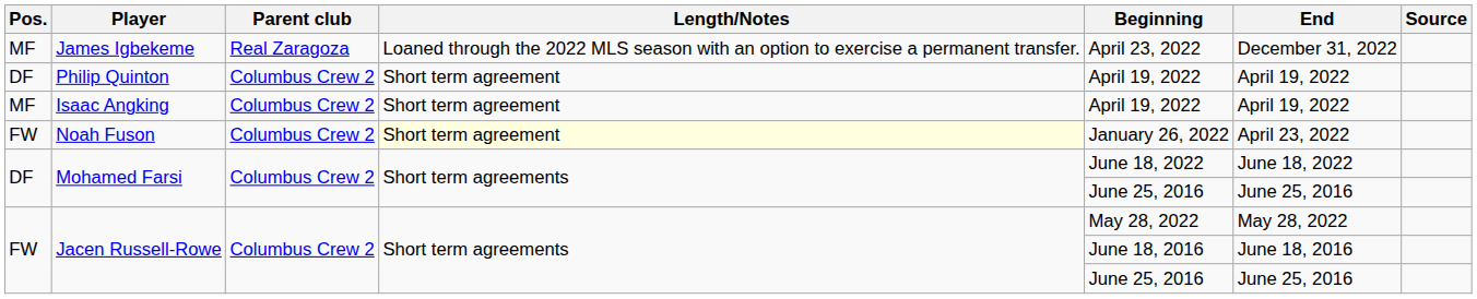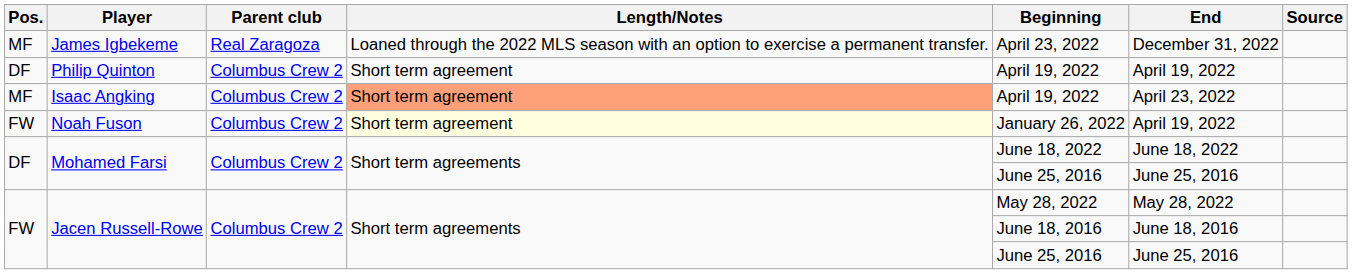 <table class="wikitable sortable" style="text-align: left">
 <tr>
 <th><strong>Pos.</strong></th>
 <th><strong>Player</strong></th>
 <th><strong>Parent club</strong></th>
 <th><strong>Length/Notes</strong></th>
 <th><strong>Beginning</strong></th>
 <th><strong>End</strong></th>
 <th><strong>Source</strong></th>
 </tr>
 <tr>
 <td>MF</td>
 <td> <a href='#'>James Igbekeme</a></td>
 <td> <a href='#'>Real Zaragoza</a></td>
 <td>Loaned through the 2022 MLS season with an option to exercise a permanent transfer.</td>
 <td>April 23, 2022</td>
 <td>December 31, 2022</td>
 <td align=center></td>
 </tr>
 <tr>
 <td>DF</td>
 <td> <a href='#'>Philip Quinton</a></td>
 <td> <a href='#'>Columbus Crew 2</a></td>
 <td>Short term agreement</td>
 <td>April 19, 2022</td>
 <td>April 19, 2022</td>
 <td align=center></td>
 </tr>
 <tr>
 <td>MF</td>
 <td> <a href='#'>Isaac Angking</a></td>
 <td> <a href='#'>Columbus Crew 2</a></td>
-<td>Short term agreement</td>
+<td style="background: lightsalmon;">Short term agreement</td>
 <td>April 19, 2022</td>
-<td>April 19, 2022</td>
+<td>April 23, 2022</td>
 <td align=center></td>
 </tr>
 <tr>
 <td>FW</td>
 <td> <a href='#'>Noah Fuson</a></td>
 <td> <a href='#'>Columbus Crew 2</a></td>
 <td style="background: lightyellow;">Short term agreement</td>
 <td>January 26, 2022</td>
-<td>April 23, 2022</td>
+<td>April 19, 2022</td>
 <td align=center></td>
 </tr>
 <tr>
 <td rowspan=2>DF</td>
 <td rowspan=2> <a href='#'>Mohamed Farsi</a></td>
 <td rowspan=2> <a href='#'>Columbus Crew 2</a></td>
 <td rowspan=2>Short term agreements</td>
 <td>June 18, 2022</td>
 <td>June 18, 2022</td>
 <td align=center></td>
 </tr>
 <tr>
 <td>June 25, 2016</td>
 <td>June 25, 2016</td>
 <td align=center></td>
 </tr>
 <tr>
 <td rowspan=3>FW</td>
 <td rowspan=3> <a href='#'>Jacen Russell-Rowe</a></td>
 <td rowspan=3> <a href='#'>Columbus Crew 2</a></td>
 <td rowspan=3>Short term agreements</td>
 <td>May 28, 2022</td>
 <td>May 28, 2022</td>
 <td align=center></td>
 </tr>
 <tr>
 <td>June 18, 2016</td>
 <td>June 18, 2016</td>
 <td align=center></td>
 </tr>
 <tr>
 <td>June 25, 2016</td>
 <td>June 25, 2016</td>
 <td align=center></td>
 </tr>
 </table>
